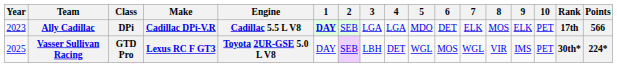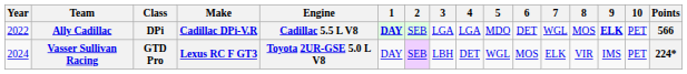 <table class="wikitable" style="text-align:center; font-size:85%">
 <tr>
 <th>Year</th>
 <th>Team</th>
 <th>Class</th>
 <th>Make</th>
 <th>Engine</th>
 <th>1</th>
 <th>2</th>
 <th>3</th>
 <th>4</th>
 <th>5</th>
 <th>6</th>
 <th>7</th>
 <th>8</th>
 <th>9</th>
 <th>10</th>
-<th>Rank</th>
 <th>Points</th>
 </tr>
 <tr>
-<td><a href='#'>2023</a></td>
+<td><a href='#'>2022</a></td>
 <th nowrap><a href='#'>Ally Cadillac</a></th>
 <th>DPi</th>
 <th nowrap><a href='#'>Cadillac DPi-V.R</a></th>
 <th nowrap><a href='#'>Cadillac</a> 5.5 L V8</th>
 <td style="background:#DFFFDF;"><strong><a href='#'>DAY</a><br></strong></td>
 <td style="background:#DFFFDF;"><a href='#'>SEB</a><br></td>
 <td><a href='#'>LGA</a></td>
 <td><a href='#'>LGA</a></td>
 <td><a href='#'>MDO</a></td>
 <td><a href='#'>DET</a></td>
-<td><a href='#'>ELK</a></td>
+<td><a href='#'>WGL</a></td>
 <td><a href='#'>MOS</a></td>
-<td><a href='#'>ELK</a></td>
+<td><strong><a href='#'>ELK</a></strong></td>
 <td><a href='#'>PET</a></td>
-<th>17th</th>
 <th>566</th>
 </tr>
 <tr>
-<td><a href='#'>2025</a></td>
+<td><a href='#'>2024</a></td>
 <th><a href='#'>Vasser Sullivan Racing</a></th>
 <th>GTD Pro</th>
 <th><a href='#'>Lexus RC F GT3</a></th>
 <th><a href='#'>Toyota</a> <a href='#'>2UR-GSE</a> 5.0 L V8</th>
 <td><a href='#'>DAY</a></td>
 <td style="background:#EFCFFF;"><a href='#'>SEB</a><br></td>
 <td><a href='#'>LBH</a></td>
 <td><a href='#'>DET</a></td>
 <td style="background:#;"><a href='#'>WGL</a><br></td>
 <td><a href='#'>MOS</a></td>
-<td><a href='#'>WGL</a></td>
+<td><a href='#'>ELK</a></td>
 <td><a href='#'>VIR</a></td>
 <td style="background:#;"><a href='#'>IMS</a><br></td>
 <td style="background:#;"><a href='#'>PET</a><br></td>
-<th>30th*</th>
 <th>224*</th>
 </tr>
 </table>
